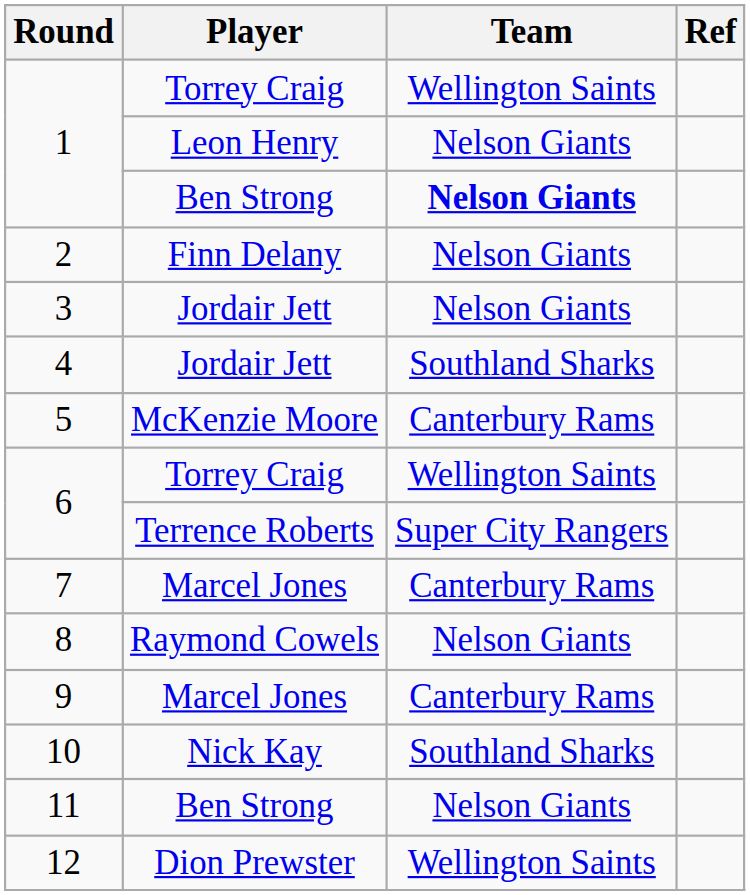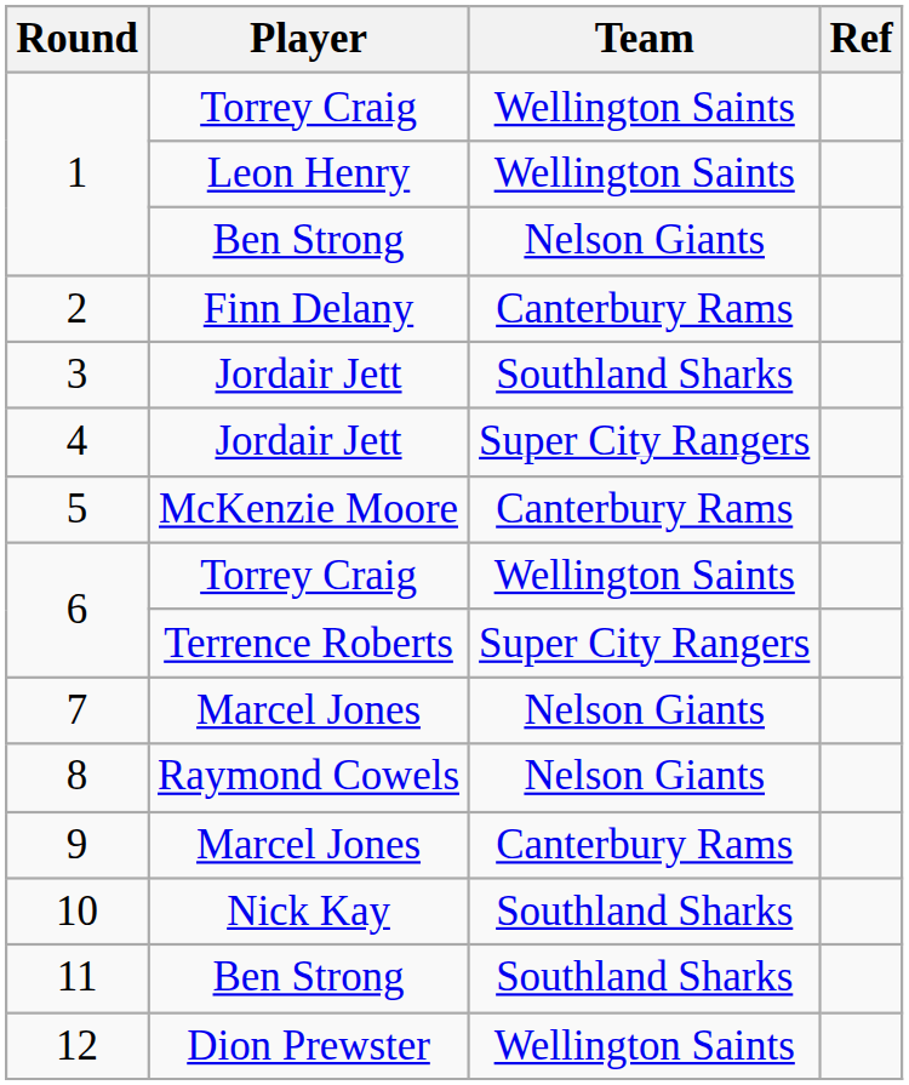 <table class="wikitable" style="text-align:center">
 <tr>
 <th>Round</th>
 <th>Player</th>
 <th>Team</th>
 <th>Ref</th>
 </tr>
 <tr>
 <td rowspan=3>1</td>
 <td><a href='#'>Torrey Craig</a></td>
 <td><a href='#'>Wellington Saints</a></td>
 <td></td>
 </tr>
 <tr>
 <td><a href='#'>Leon Henry</a></td>
-<td><a href='#'>Nelson Giants</a></td>
+<td><a href='#'>Wellington Saints</a></td>
 <td></td>
 </tr>
 <tr>
 <td><a href='#'>Ben Strong</a></td>
-<td><strong><a href='#'>Nelson Giants</a></strong></td>
+<td><a href='#'>Nelson Giants</a></td>
 <td></td>
 </tr>
 <tr>
 <td>2</td>
 <td><a href='#'>Finn Delany</a></td>
-<td><a href='#'>Nelson Giants</a></td>
+<td><a href='#'>Canterbury Rams</a></td>
 <td></td>
 </tr>
 <tr>
 <td>3</td>
 <td><a href='#'>Jordair Jett</a></td>
-<td><a href='#'>Nelson Giants</a></td>
+<td><a href='#'>Southland Sharks</a></td>
 <td></td>
 </tr>
 <tr>
 <td>4</td>
 <td><a href='#'>Jordair Jett</a></td>
-<td><a href='#'>Southland Sharks</a></td>
+<td><a href='#'>Super City Rangers</a></td>
 <td></td>
 </tr>
 <tr>
 <td>5</td>
 <td><a href='#'>McKenzie Moore</a></td>
 <td><a href='#'>Canterbury Rams</a></td>
 <td></td>
 </tr>
 <tr>
 <td rowspan=2>6</td>
 <td><a href='#'>Torrey Craig</a></td>
 <td><a href='#'>Wellington Saints</a></td>
 <td></td>
 </tr>
 <tr>
 <td><a href='#'>Terrence Roberts</a></td>
 <td><a href='#'>Super City Rangers</a></td>
 <td></td>
 </tr>
 <tr>
 <td>7</td>
 <td><a href='#'>Marcel Jones</a></td>
-<td><a href='#'>Canterbury Rams</a></td>
+<td><a href='#'>Nelson Giants</a></td>
 <td></td>
 </tr>
 <tr>
 <td>8</td>
 <td><a href='#'>Raymond Cowels</a></td>
 <td><a href='#'>Nelson Giants</a></td>
 <td></td>
 </tr>
 <tr>
 <td>9</td>
 <td><a href='#'>Marcel Jones</a></td>
 <td><a href='#'>Canterbury Rams</a></td>
 <td></td>
 </tr>
 <tr>
 <td>10</td>
 <td><a href='#'>Nick Kay</a></td>
 <td><a href='#'>Southland Sharks</a></td>
 <td></td>
 </tr>
 <tr>
 <td>11</td>
 <td><a href='#'>Ben Strong</a></td>
-<td><a href='#'>Nelson Giants</a></td>
+<td><a href='#'>Southland Sharks</a></td>
 <td></td>
 </tr>
 <tr>
 <td>12</td>
 <td><a href='#'>Dion Prewster</a></td>
 <td><a href='#'>Wellington Saints</a></td>
 <td></td>
 </tr>
 <tr>
 </tr>
 </table>
